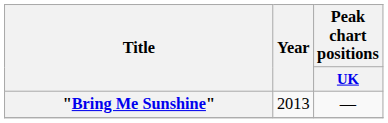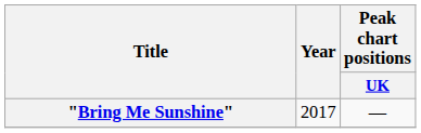 <table class="wikitable plainrowheaders" style="text-align:center;">
 <tr>
 <th scope="col" rowspan="2" style="width:16em;">Title</th>
 <th scope="col" rowspan="2">Year</th>
 <th scope="col">Peak chart positions</th>
 </tr>
 <tr>
 <th scope="col" style="width:2.5em;font-size:90%;"><a href='#'>UK</a></th>
 </tr>
 <tr>
 <th scope="row">"<a href='#'>Bring Me Sunshine</a>"<br></th>
-<td>2013</td>
+<td>2017</td>
 <td>—</td>
 </tr>
 <tr>
 </tr>
 </table>
